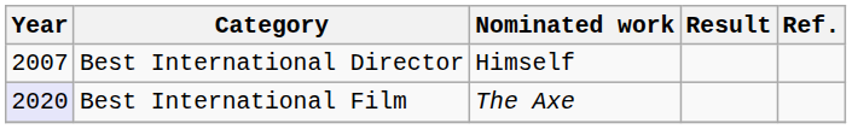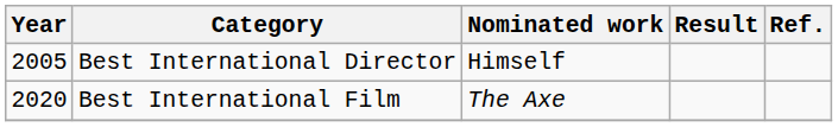 <table class="wikitable sortable">
 <tr>
 <th>Year</th>
 <th>Category</th>
 <th>Nominated work</th>
 <th>Result</th>
 <th>Ref.</th>
 </tr>
 <tr>
-<td>2007</td>
+<td>2005</td>
 <td>Best International Director</td>
 <td>Himself</td>
 <td></td>
 <td></td>
 </tr>
 <tr>
-<td style="background: lavender;">2020</td>
+<td>2020</td>
 <td>Best International Film</td>
 <td><em>The Axe</em></td>
 <td></td>
 <td></td>
 </tr>
 <tr>
 </tr>
 </table>
